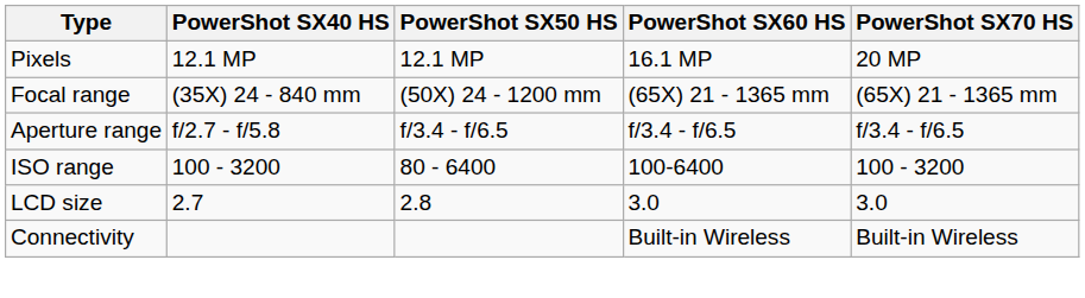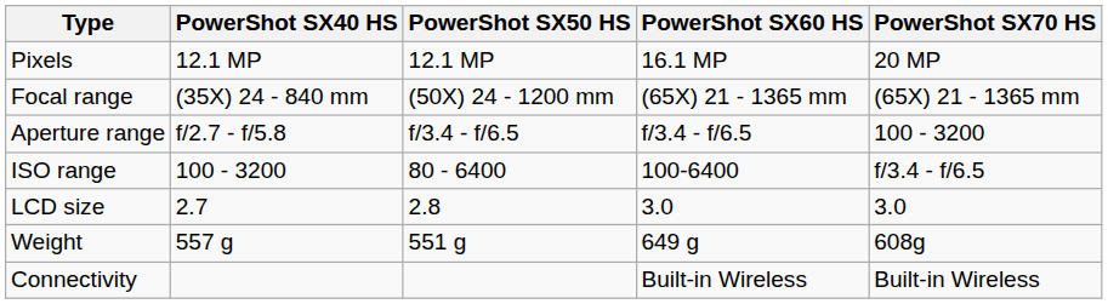 <table class="wikitable">
 <tr>
 <th>Type</th>
 <th>PowerShot SX40 HS</th>
 <th>PowerShot SX50 HS</th>
 <th>PowerShot SX60 HS</th>
 <th>PowerShot SX70 HS</th>
 </tr>
 <tr>
 <td>Pixels</td>
 <td>12.1 MP</td>
 <td>12.1 MP</td>
 <td>16.1 MP</td>
 <td>20 MP</td>
 </tr>
 <tr>
 <td>Focal range</td>
 <td>(35X) 24 - 840 mm</td>
 <td>(50X) 24 - 1200 mm</td>
 <td>(65X) 21 - 1365 mm</td>
 <td>(65X) 21 - 1365 mm</td>
 </tr>
 <tr>
 <td>Aperture range</td>
 <td>f/2.7 - f/5.8</td>
 <td>f/3.4 - f/6.5</td>
 <td>f/3.4 - f/6.5</td>
-<td>f/3.4 - f/6.5</td>
+<td>100 - 3200</td>
 </tr>
 <tr>
 <td>ISO range</td>
 <td>100 - 3200</td>
 <td>80 - 6400</td>
 <td>100-6400</td>
-<td>100 - 3200</td>
+<td>f/3.4 - f/6.5</td>
 </tr>
 <tr>
 <td>LCD size</td>
 <td>2.7</td>
 <td>2.8</td>
 <td>3.0</td>
 <td>3.0</td>
 </tr>
 <tr>
+<td>Weight</td>
+<td>557 g</td>
+<td>551 g</td>
+<td>649 g</td>
+<td>608g</td>
+</tr>
+<tr>
 <td>Connectivity</td>
 <td></td>
 <td></td>
 <td>Built-in Wireless</td>
 <td>Built-in Wireless</td>
 </tr>
 </table>
